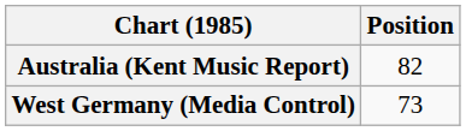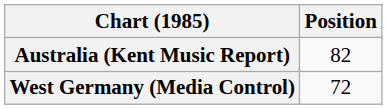 <table class="wikitable plainrowheaders" style="text-align:center">
 <tr>
 <th scope="col">Chart (1985)</th>
 <th scope="col">Position</th>
 </tr>
 <tr>
 <th scope="row">Australia (Kent Music Report)</th>
 <td>82</td>
 </tr>
 <tr>
 <th scope="row">West Germany (Media Control)</th>
-<td>73</td>
+<td>72</td>
 </tr>
 </table>
